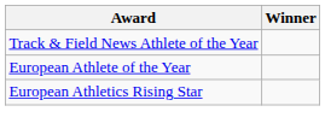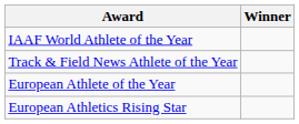 <table class="wikitable sortable" style="text-align: left;">
 <tr>
 <th>Award</th>
 <th>Winner</th>
+</tr>
+<tr>
+<td><a href='#'>IAAF World Athlete of the Year</a></td>
+<td></td>
 </tr>
 <tr>
 <td><a href='#'>Track & Field News Athlete of the Year</a></td>
 <td></td>
 </tr>
 <tr>
 <td><a href='#'>European Athlete of the Year</a></td>
 <td></td>
 </tr>
 <tr>
 <td><a href='#'>European Athletics Rising Star</a></td>
 <td></td>
 </tr>
 </table>
